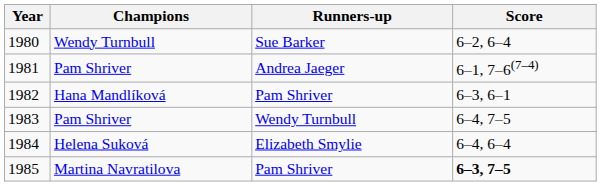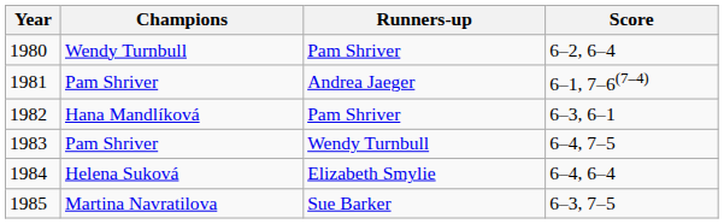 <table class="sortable wikitable">
 <tr>
 <th style="width:40px">Year</th>
 <th style="width:200px">Champions</th>
 <th style="width:200px">Runners-up</th>
 <th style="width:140px" class="unsortable">Score</th>
 </tr>
 <tr>
 <td>1980</td>
 <td> <a href='#'>Wendy Turnbull</a></td>
-<td> <a href='#'>Sue Barker</a></td>
+<td> <a href='#'>Pam Shriver</a></td>
 <td>6–2, 6–4</td>
 </tr>
 <tr>
 <td>1981</td>
 <td> <a href='#'>Pam Shriver</a></td>
 <td> <a href='#'>Andrea Jaeger</a></td>
 <td>6–1, 7–6<sup>(7–4)</sup></td>
 </tr>
 <tr>
 <td>1982</td>
 <td> <a href='#'>Hana Mandlíková</a></td>
 <td> <a href='#'>Pam Shriver</a></td>
 <td>6–3, 6–1</td>
 </tr>
 <tr>
 <td>1983</td>
 <td> <a href='#'>Pam Shriver</a></td>
 <td> <a href='#'>Wendy Turnbull</a></td>
 <td>6–4, 7–5</td>
 </tr>
 <tr>
 <td>1984</td>
 <td> <a href='#'>Helena Suková</a></td>
 <td> <a href='#'>Elizabeth Smylie</a></td>
 <td>6–4, 6–4</td>
 </tr>
 <tr>
 <td>1985</td>
 <td> <a href='#'>Martina Navratilova</a></td>
-<td> <a href='#'>Pam Shriver</a></td>
-<td><strong>6–3, 7–5</strong></td>
+<td> <a href='#'>Sue Barker</a></td>
+<td>6–3, 7–5</td>
 </tr>
 </table>
